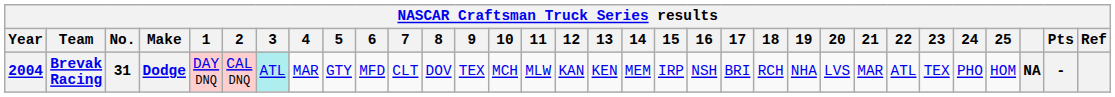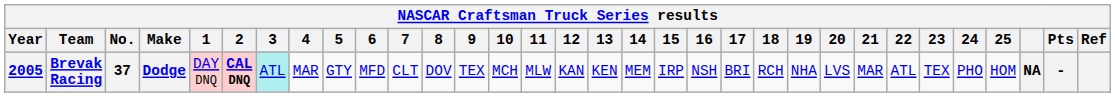 <table class="wikitable" style="text-align:center; font-size:75%">
 <tr>
 <th colspan=45><a href='#'>NASCAR Craftsman Truck Series</a> results</th>
 </tr>
 <tr>
 <th>Year</th>
 <th>Team</th>
 <th>No.</th>
 <th>Make</th>
 <th>1</th>
 <th>2</th>
 <th>3</th>
 <th>4</th>
 <th>5</th>
 <th>6</th>
 <th>7</th>
 <th>8</th>
 <th>9</th>
 <th>10</th>
 <th>11</th>
 <th>12</th>
 <th>13</th>
 <th>14</th>
 <th>15</th>
 <th>16</th>
 <th>17</th>
 <th>18</th>
 <th>19</th>
 <th>20</th>
 <th>21</th>
 <th>22</th>
 <th>23</th>
 <th>24</th>
 <th>25</th>
 <th></th>
 <th>Pts</th>
 <th>Ref</th>
 </tr>
 <tr>
-<th><a href='#'>2004</a></th>
+<th><a href='#'>2005</a></th>
 <th><a href='#'>Brevak Racing</a></th>
-<th>31</th>
+<th>37</th>
 <th><a href='#'>Dodge</a></th>
 <td style="background:#FFCFCF;"><a href='#'>DAY</a><br><small>DNQ</small></td>
-<td style="background:#FFCFCF;"><a href='#'>CAL</a><br><small>DNQ</small></td>
+<td style="background:#FFCFCF;"><strong><a href='#'>CAL</a><br><small>DNQ</small></strong></td>
 <td style="background: paleturquoise;"><a href='#'>ATL</a></td>
 <td><a href='#'>MAR</a></td>
 <td><a href='#'>GTY</a></td>
 <td><a href='#'>MFD</a></td>
 <td><a href='#'>CLT</a></td>
 <td><a href='#'>DOV</a></td>
 <td><a href='#'>TEX</a></td>
 <td><a href='#'>MCH</a></td>
 <td><a href='#'>MLW</a></td>
 <td><a href='#'>KAN</a></td>
 <td><a href='#'>KEN</a></td>
 <td><a href='#'>MEM</a></td>
 <td><a href='#'>IRP</a></td>
 <td><a href='#'>NSH</a></td>
 <td><a href='#'>BRI</a></td>
 <td><a href='#'>RCH</a></td>
 <td><a href='#'>NHA</a></td>
 <td><a href='#'>LVS</a></td>
 <td><a href='#'>MAR</a></td>
 <td><a href='#'>ATL</a></td>
 <td><a href='#'>TEX</a></td>
 <td><a href='#'>PHO</a></td>
 <td><a href='#'>HOM</a></td>
 <th>NA</th>
 <th>-</th>
 <th></th>
 </tr>
 </table>
